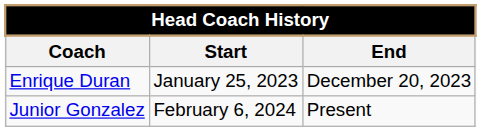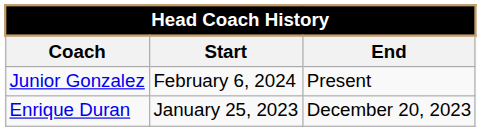 <table class="wikitable">
 <tr>
 <th style="background:#000; color:#FFF; border:2px solid #C39E6D;" scope="col" colspan="3">Head Coach History</th>
 </tr>
 <tr>
 <th>Coach</th>
 <th>Start</th>
 <th>End</th>
 </tr>
 <tr>
+<td><a href='#'>Junior Gonzalez</a></td>
+<td>February 6, 2024</td>
+<td>Present</td>
+</tr>
+<tr>
 <td><a href='#'>Enrique Duran</a></td>
 <td>January 25, 2023</td>
 <td>December 20, 2023</td>
 </tr>
-<tr>
-<td><a href='#'>Junior Gonzalez</a></td>
-<td>February 6, 2024</td>
-<td>Present</td>
-</tr>
 </table>
